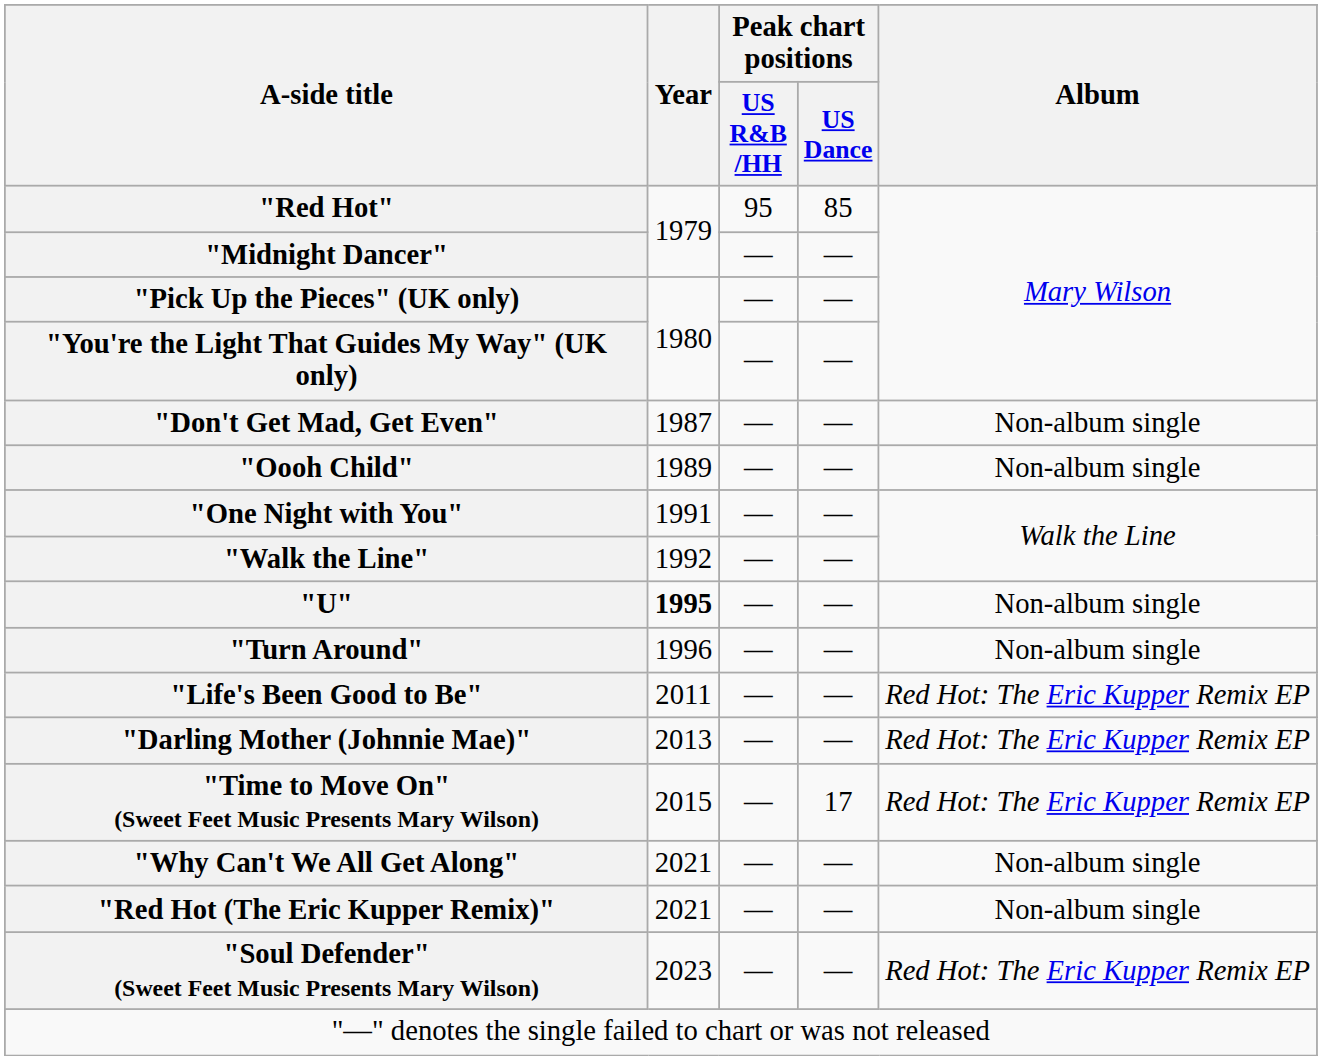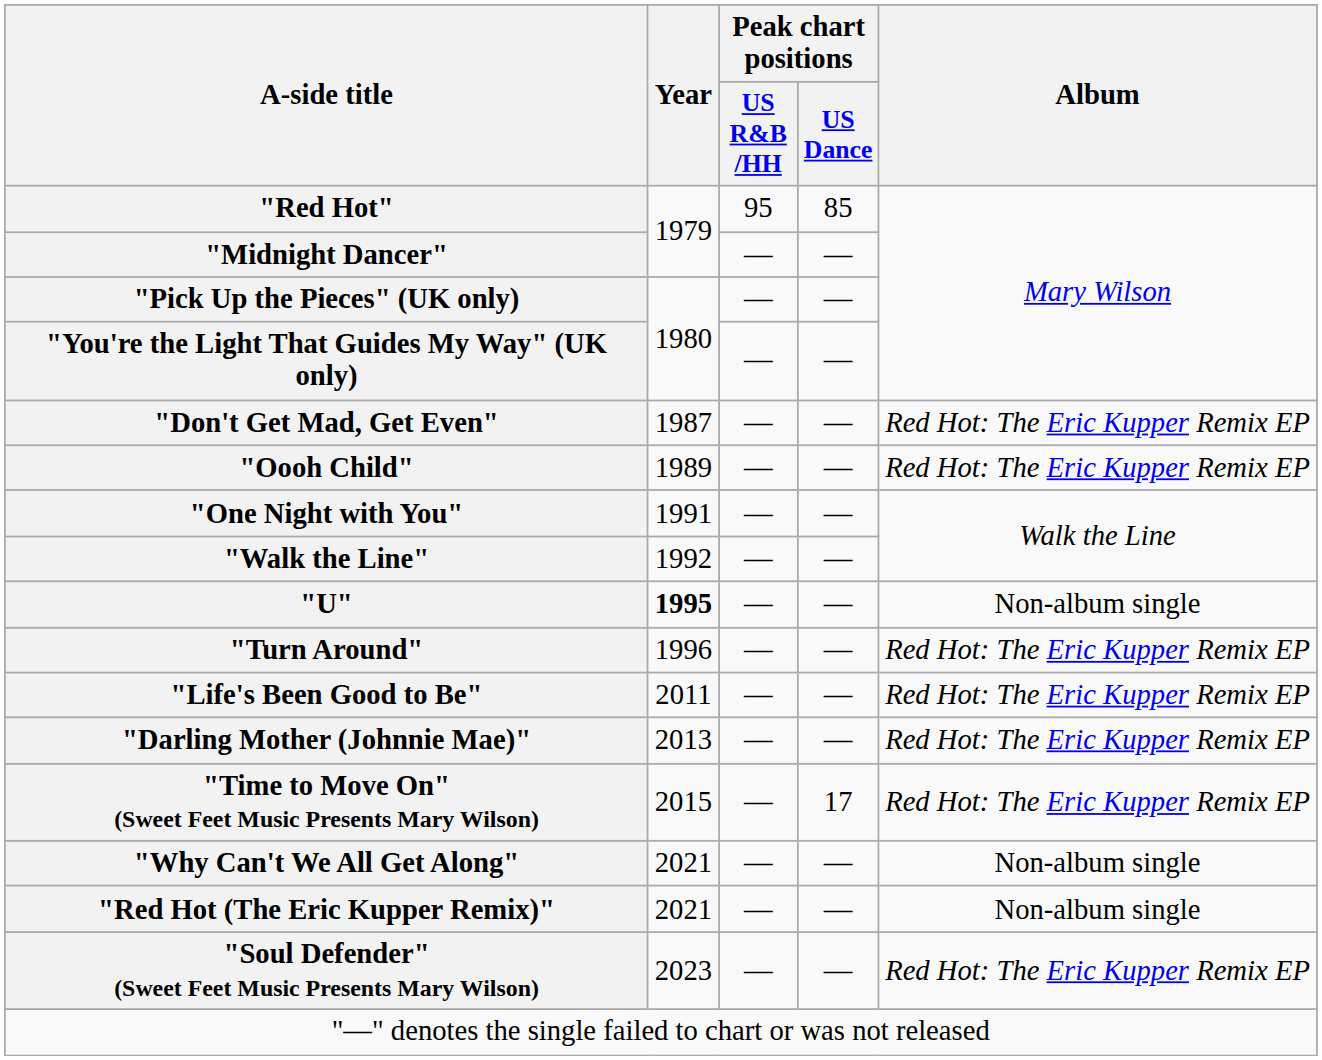 <table class="wikitable plainrowheaders" style="text-align:center;">
 <tr>
 <th rowspan="2" style="width:22em;">A-side title</th>
 <th rowspan="2">Year</th>
 <th colspan="2">Peak chart positions</th>
 <th rowspan="2" scope="col">Album</th>
 </tr>
 <tr>
 <th scope="col" style="width:2.6em; font-size:90%;"><a href='#'>US<br>R&B<br>/HH</a><br></th>
 <th scope="col" style="width:2.6em; font-size:90%;"><a href='#'>US<br>Dance</a><br></th>
 </tr>
 <tr>
 <th scope="row">"Red Hot"</th>
 <td rowspan="2">1979</td>
 <td style="text-align:center;">95</td>
 <td style="text-align:center;">85</td>
 <td rowspan="4"><em><a href='#'>Mary Wilson</a></em></td>
 </tr>
 <tr>
 <th scope="row">"Midnight Dancer"</th>
 <td style="text-align:center;">—</td>
 <td style="text-align:center;">—</td>
 </tr>
 <tr>
 <th scope="row">"Pick Up the Pieces" (UK only)</th>
 <td rowspan="2">1980</td>
 <td style="text-align:center;">—</td>
 <td style="text-align:center;">—</td>
 </tr>
 <tr>
 <th scope="row">"You're the Light That Guides My Way" (UK only)</th>
 <td style="text-align:center;">—</td>
 <td style="text-align:center;">—</td>
 </tr>
 <tr>
 <th scope="row">"Don't Get Mad, Get Even"</th>
 <td>1987</td>
 <td style="text-align:center;">—</td>
 <td style="text-align:center;">—</td>
-<td>Non-album single</td>
+<td><em>Red Hot: The <a href='#'>Eric Kupper</a> Remix EP</em></td>
 </tr>
 <tr>
 <th scope="row">"Oooh Child"</th>
 <td>1989</td>
 <td style="text-align:center;">—</td>
 <td style="text-align:center;">—</td>
-<td>Non-album single</td>
+<td><em>Red Hot: The <a href='#'>Eric Kupper</a> Remix EP</em></td>
 </tr>
 <tr>
 <th scope="row">"One Night with You"</th>
 <td>1991</td>
 <td style="text-align:center;">—</td>
 <td style="text-align:center;">—</td>
 <td rowspan="2"><em>Walk the Line</em></td>
 </tr>
 <tr>
 <th scope="row">"Walk the Line"</th>
 <td>1992</td>
 <td style="text-align:center;">—</td>
 <td style="text-align:center;">—</td>
 </tr>
 <tr>
 <th scope="row">"U"</th>
 <td><strong>1995</strong></td>
 <td style="text-align:center;">—</td>
 <td style="text-align:center;">—</td>
 <td>Non-album single</td>
 </tr>
 <tr>
 <th scope="row">"Turn Around"</th>
 <td>1996</td>
 <td style="text-align:center;">—</td>
 <td style="text-align:center;">—</td>
-<td>Non-album single</td>
+<td><em>Red Hot: The <a href='#'>Eric Kupper</a> Remix EP</em></td>
 </tr>
 <tr>
 <th scope="row">"Life's Been Good to Be"</th>
 <td>2011</td>
 <td style="text-align:center;">—</td>
 <td style="text-align:center;">—</td>
 <td><em>Red Hot: The <a href='#'>Eric Kupper</a> Remix EP</em></td>
 </tr>
 <tr>
 <th scope="row">"Darling Mother (Johnnie Mae)"</th>
 <td>2013</td>
 <td style="text-align:center;">—</td>
 <td style="text-align:center;">—</td>
 <td><em>Red Hot: The <a href='#'>Eric Kupper</a> Remix EP</em></td>
 </tr>
 <tr>
 <th scope="row">"Time to Move On"<br><small>(Sweet Feet Music Presents Mary Wilson)</small></th>
 <td>2015</td>
 <td style="text-align:center;">—</td>
 <td style="text-align:center;">17</td>
 <td><em>Red Hot: The <a href='#'>Eric Kupper</a> Remix EP</em></td>
 </tr>
 <tr>
 <th scope="row">"Why Can't We All Get Along"</th>
 <td>2021</td>
 <td style="text-align:center;">—</td>
 <td style="text-align:center;">—</td>
 <td>Non-album single</td>
 </tr>
 <tr>
 <th scope="row">"Red Hot (The Eric Kupper Remix)"</th>
 <td>2021</td>
 <td style="text-align:center;">—</td>
 <td style="text-align:center;">—</td>
 <td>Non-album single</td>
 </tr>
 <tr>
 <th scope="row">"Soul Defender"<br><small>(Sweet Feet Music Presents Mary Wilson)</small></th>
 <td>2023</td>
 <td style="text-align:center;">—</td>
 <td style="text-align:center;">—</td>
 <td><em>Red Hot: The <a href='#'>Eric Kupper</a> Remix EP</em></td>
 </tr>
 <tr>
 <td style="text-align:center;" colspan="18">"—" denotes the single failed to chart or was not released</td>
 </tr>
 </table>
